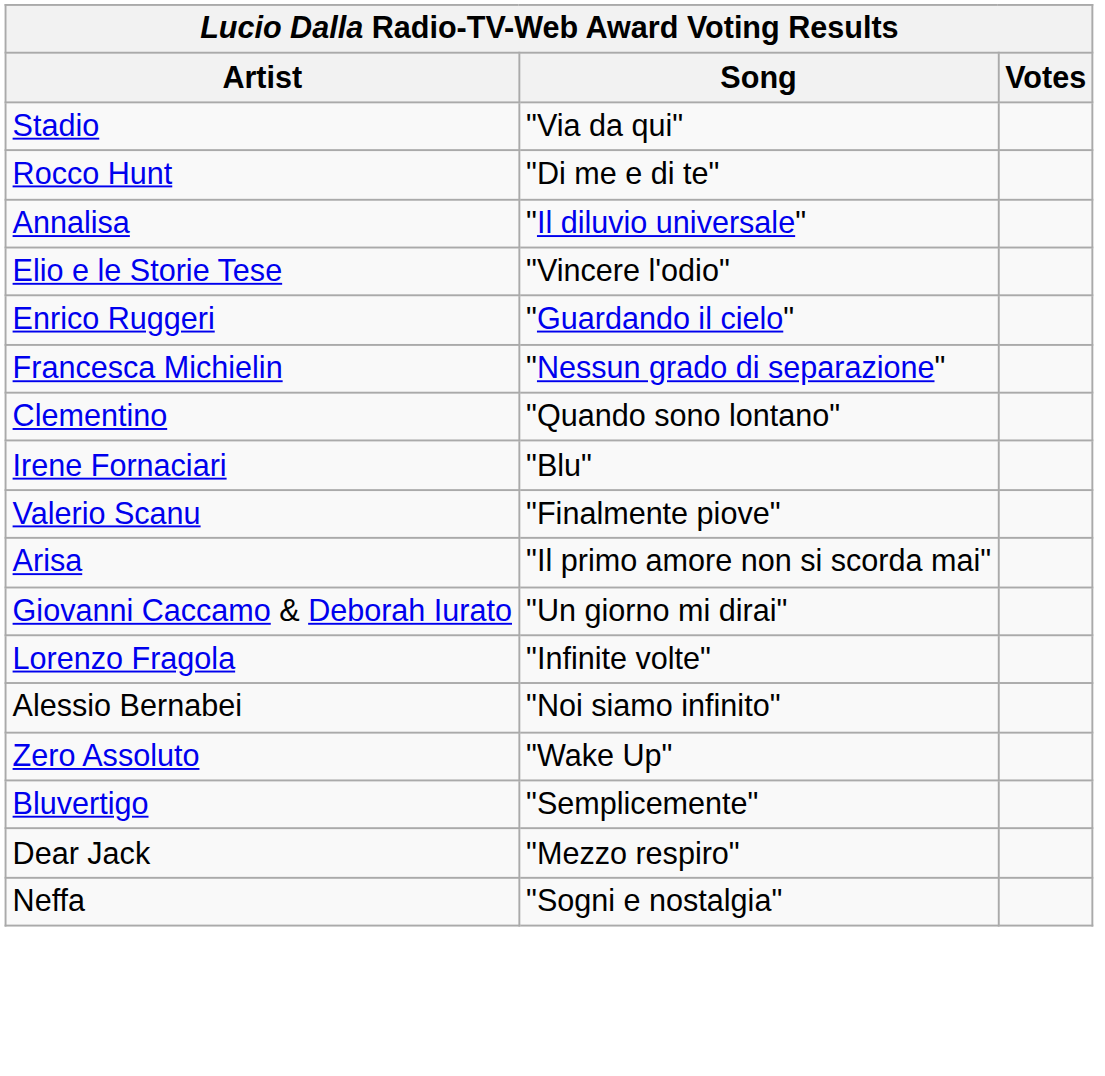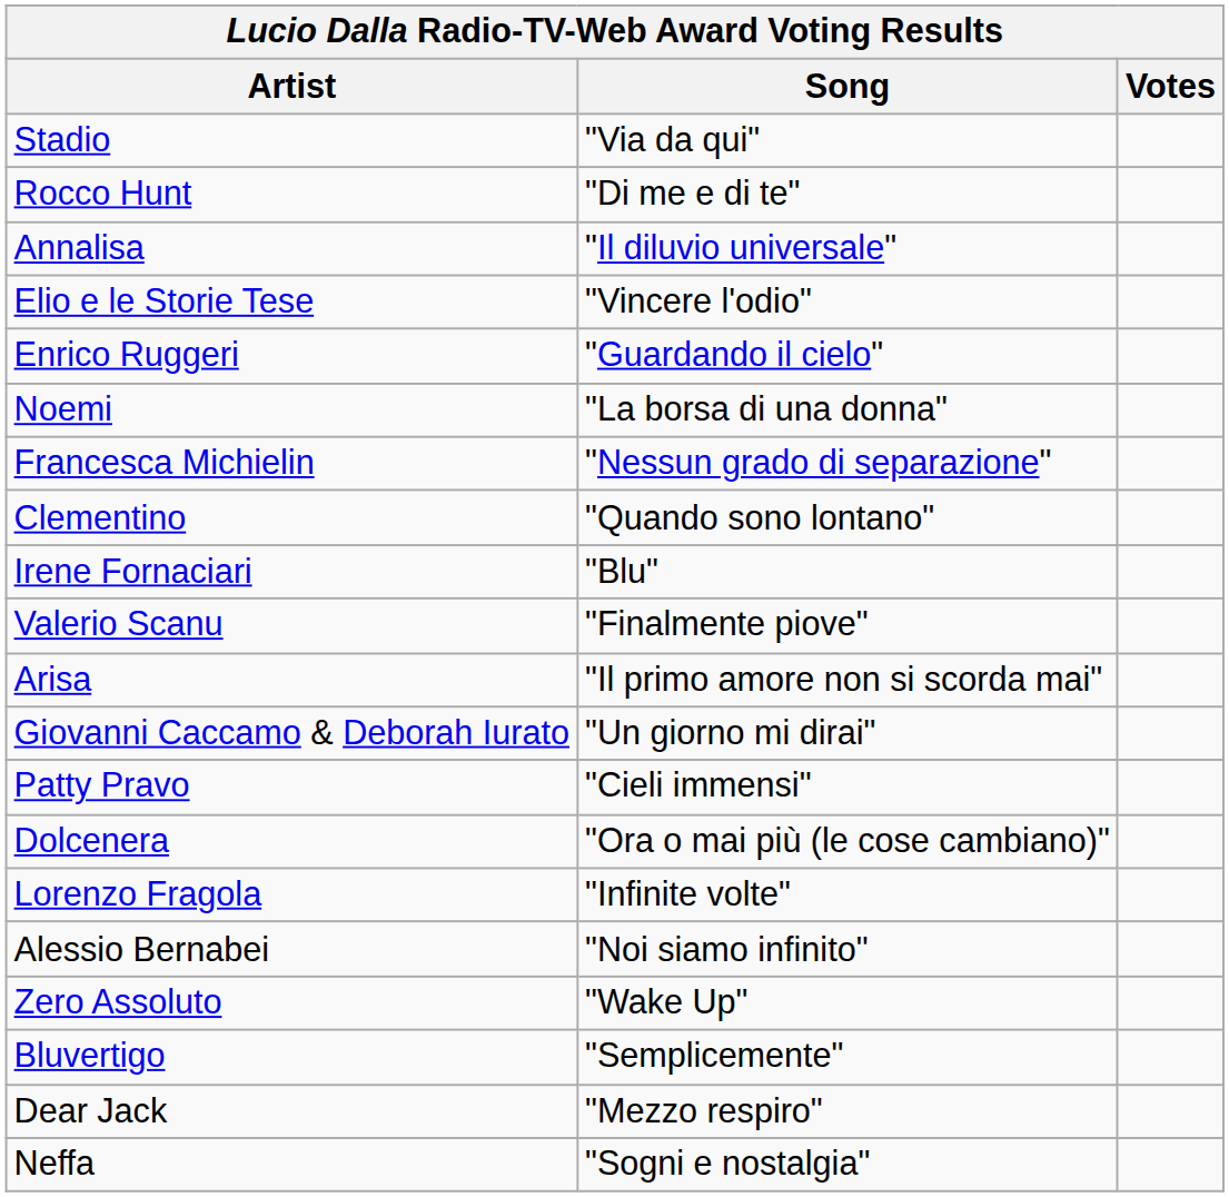 <table class="wikitable collapsible collapsed" style="margin-left:10em" border="5">
 <tr>
 <th colspan="3"><em>Lucio Dalla</em> Radio-TV-Web Award Voting Results</th>
 </tr>
 <tr>
 <th>Artist</th>
 <th>Song</th>
 <th>Votes</th>
 </tr>
 <tr>
 <td><a href='#'>Stadio</a></td>
 <td>"Via da qui"</td>
 <td></td>
 </tr>
 <tr>
 <td><a href='#'>Rocco Hunt</a></td>
 <td>"Di me e di te"</td>
 <td></td>
 </tr>
 <tr>
 <td><a href='#'>Annalisa</a></td>
 <td>"<a href='#'>Il diluvio universale</a>"</td>
 <td></td>
 </tr>
 <tr>
 <td><a href='#'>Elio e le Storie Tese</a></td>
 <td>"Vincere l'odio"</td>
 <td></td>
 </tr>
 <tr>
 <td><a href='#'>Enrico Ruggeri</a></td>
 <td>"<a href='#'>Guardando il cielo</a>"</td>
 <td></td>
 </tr>
 <tr>
+<td><a href='#'>Noemi</a></td>
+<td>"La borsa di una donna"</td>
+<td></td>
+</tr>
+<tr>
 <td><a href='#'>Francesca Michielin</a></td>
 <td>"<a href='#'>Nessun grado di separazione</a>"</td>
 <td></td>
 </tr>
 <tr>
 <td><a href='#'>Clementino</a></td>
 <td>"Quando sono lontano"</td>
 <td></td>
 </tr>
 <tr>
 <td><a href='#'>Irene Fornaciari</a></td>
 <td>"Blu"</td>
 <td></td>
 </tr>
 <tr>
 <td><a href='#'>Valerio Scanu</a></td>
 <td>"Finalmente piove"</td>
 <td></td>
 </tr>
 <tr>
 <td><a href='#'>Arisa</a></td>
 <td>"Il primo amore non si scorda mai"</td>
 <td></td>
 </tr>
 <tr>
 <td><a href='#'>Giovanni Caccamo</a> & <a href='#'>Deborah Iurato</a></td>
 <td>"Un giorno mi dirai"</td>
+<td></td>
+</tr>
+<tr>
+<td><a href='#'>Patty Pravo</a></td>
+<td>"Cieli immensi"</td>
+<td></td>
+</tr>
+<tr>
+<td><a href='#'>Dolcenera</a></td>
+<td>"Ora o mai più (le cose cambiano)"</td>
 <td></td>
 </tr>
 <tr>
 <td><a href='#'>Lorenzo Fragola</a></td>
 <td>"Infinite volte"</td>
 <td></td>
 </tr>
 <tr>
 <td>Alessio Bernabei</td>
 <td>"Noi siamo infinito"</td>
 <td></td>
 </tr>
 <tr>
 <td><a href='#'>Zero Assoluto</a></td>
 <td>"Wake Up"</td>
 <td></td>
 </tr>
 <tr>
 <td><a href='#'>Bluvertigo</a></td>
 <td>"Semplicemente"</td>
 <td></td>
 </tr>
 <tr>
 <td>Dear Jack</td>
 <td>"Mezzo respiro"</td>
 <td></td>
 </tr>
 <tr>
 <td>Neffa</td>
 <td>"Sogni e nostalgia"</td>
 <td></td>
 </tr>
 </table>
